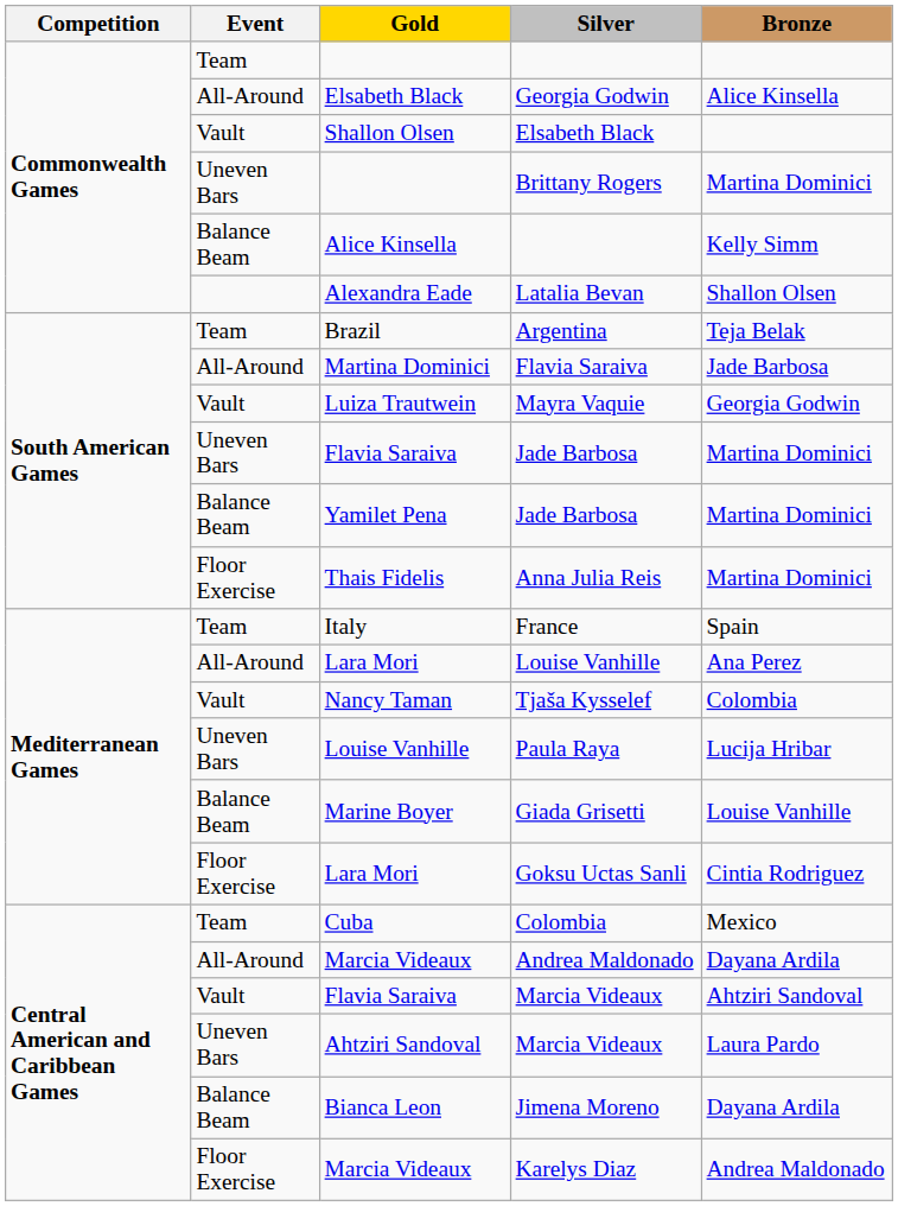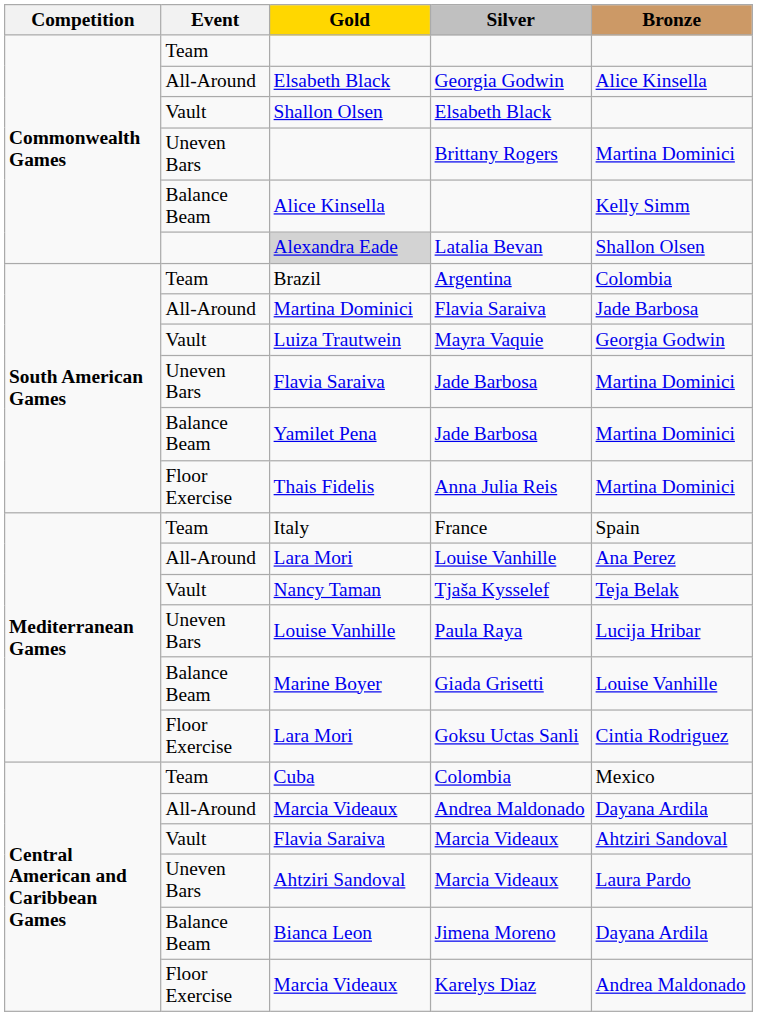 <table class="wikitable" style="width:70%;">
 <tr>
 <th style="text-align:center; width:5%;">Competition</th>
 <th style="text-align:center; width:10%;">Event</th>
 <td style="text-align:center; width:15%; background:gold;"><strong>Gold</strong></td>
 <td style="text-align:center; width:15%; background:silver;"><strong>Silver</strong></td>
 <td style="text-align:center; width:15%; background:#c96;"><strong>Bronze</strong></td>
 </tr>
 <tr>
 <td rowspan=6><strong>Commonwealth Games</strong></td>
 <td>Team</td>
 <td></td>
 <td></td>
 <td></td>
 </tr>
 <tr>
 <td>All-Around</td>
 <td> <a href='#'>Elsabeth Black</a></td>
 <td> <a href='#'>Georgia Godwin</a></td>
 <td> <a href='#'>Alice Kinsella</a></td>
 </tr>
 <tr>
 <td>Vault</td>
 <td> <a href='#'>Shallon Olsen</a></td>
 <td> <a href='#'>Elsabeth Black</a></td>
 <td></td>
 </tr>
 <tr>
 <td>Uneven Bars</td>
 <td></td>
 <td> <a href='#'>Brittany Rogers</a></td>
 <td> <a href='#'>Martina Dominici</a></td>
 </tr>
 <tr>
 <td>Balance Beam</td>
 <td> <a href='#'>Alice Kinsella</a></td>
 <td></td>
 <td> <a href='#'>Kelly Simm</a></td>
 </tr>
 <tr>
 <td></td>
-<td> <a href='#'>Alexandra Eade</a></td>
+<td style="background: lightgrey;"> <a href='#'>Alexandra Eade</a></td>
 <td> <a href='#'>Latalia Bevan</a></td>
 <td> <a href='#'>Shallon Olsen</a></td>
 </tr>
 <tr>
 <td rowspan=6><strong>South American Games</strong></td>
 <td>Team</td>
 <td> Brazil</td>
 <td> <a href='#'>Argentina</a></td>
-<td> <a href='#'>Teja Belak</a></td>
+<td> <a href='#'>Colombia</a></td>
 </tr>
 <tr>
 <td>All-Around</td>
 <td> <a href='#'>Martina Dominici</a></td>
 <td> <a href='#'>Flavia Saraiva</a></td>
 <td> <a href='#'>Jade Barbosa</a></td>
 </tr>
 <tr>
 <td>Vault</td>
 <td> <a href='#'>Luiza Trautwein</a></td>
 <td> <a href='#'>Mayra Vaquie</a></td>
 <td> <a href='#'>Georgia Godwin</a></td>
 </tr>
 <tr>
 <td>Uneven Bars</td>
 <td> <a href='#'>Flavia Saraiva</a></td>
 <td> <a href='#'>Jade Barbosa</a></td>
 <td> <a href='#'>Martina Dominici</a></td>
 </tr>
 <tr>
 <td>Balance Beam</td>
 <td> <a href='#'>Yamilet Pena</a></td>
 <td> <a href='#'>Jade Barbosa</a></td>
 <td> <a href='#'>Martina Dominici</a></td>
 </tr>
 <tr>
 <td>Floor Exercise</td>
 <td> <a href='#'>Thais Fidelis</a></td>
 <td> <a href='#'>Anna Julia Reis</a></td>
 <td> <a href='#'>Martina Dominici</a></td>
 </tr>
 <tr>
 <td rowspan=6><strong>Mediterranean Games</strong></td>
 <td>Team</td>
 <td> Italy</td>
 <td> France</td>
 <td> Spain</td>
 </tr>
 <tr>
 <td>All-Around</td>
 <td> <a href='#'>Lara Mori</a></td>
 <td> <a href='#'>Louise Vanhille</a></td>
 <td> <a href='#'>Ana Perez</a></td>
 </tr>
 <tr>
 <td>Vault</td>
 <td> <a href='#'>Nancy Taman</a></td>
 <td> <a href='#'>Tjaša Kysselef</a></td>
-<td> <a href='#'>Colombia</a></td>
+<td> <a href='#'>Teja Belak</a></td>
 </tr>
 <tr>
 <td>Uneven Bars</td>
 <td> <a href='#'>Louise Vanhille</a></td>
 <td> <a href='#'>Paula Raya</a></td>
 <td> <a href='#'>Lucija Hribar</a></td>
 </tr>
 <tr>
 <td>Balance Beam</td>
 <td> <a href='#'>Marine Boyer</a></td>
 <td> <a href='#'>Giada Grisetti</a></td>
 <td> <a href='#'>Louise Vanhille</a></td>
 </tr>
 <tr>
 <td>Floor Exercise</td>
 <td> <a href='#'>Lara Mori</a></td>
 <td> <a href='#'>Goksu Uctas Sanli</a></td>
 <td> <a href='#'>Cintia Rodriguez</a></td>
 </tr>
 <tr>
 <td rowspan=6><strong>Central American and Caribbean Games</strong></td>
 <td>Team</td>
 <td> <a href='#'>Cuba</a></td>
 <td> <a href='#'>Colombia</a></td>
 <td> Mexico</td>
 </tr>
 <tr>
 <td>All-Around</td>
 <td> <a href='#'>Marcia Videaux</a></td>
 <td> <a href='#'>Andrea Maldonado</a></td>
 <td> <a href='#'>Dayana Ardila</a></td>
 </tr>
 <tr>
 <td>Vault</td>
 <td> <a href='#'>Flavia Saraiva</a></td>
 <td> <a href='#'>Marcia Videaux</a></td>
 <td> <a href='#'>Ahtziri Sandoval</a></td>
 </tr>
 <tr>
 <td>Uneven Bars</td>
 <td> <a href='#'>Ahtziri Sandoval</a></td>
 <td> <a href='#'>Marcia Videaux</a></td>
 <td> <a href='#'>Laura Pardo</a></td>
 </tr>
 <tr>
 <td>Balance Beam</td>
 <td> <a href='#'>Bianca Leon</a></td>
 <td> <a href='#'>Jimena Moreno</a></td>
 <td> <a href='#'>Dayana Ardila</a></td>
 </tr>
 <tr>
 <td>Floor Exercise</td>
 <td> <a href='#'>Marcia Videaux</a></td>
 <td> <a href='#'>Karelys Diaz</a></td>
 <td> <a href='#'>Andrea Maldonado</a></td>
 </tr>
 </table>
